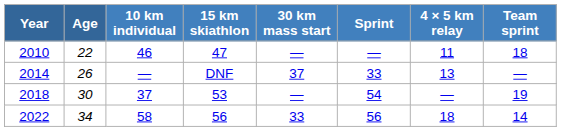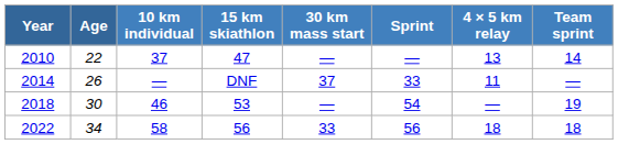 <table class="wikitable" style="font-size:95%; text-align:center; border:grey solid 1px; border-collapse:collapse; background:#ffffff;">
 <tr>
 <th style="background-color:#369; color:white; width:60px;"> Year </th>
 <th style="background-color:#369; color:white; width:40px;"> Age </th>
 <th style="background-color:#4180be; color:white; width:75px;"> 10 km <br> individual </th>
 <th style="background-color:#4180be; color:white; width:75px;"> 15 km <br> skiathlon </th>
 <th style="background-color:#4180be; color:white; width:75px;"> 30 km <br> mass start </th>
 <th style="background-color:#4180be; color:white; width:75px;"> Sprint </th>
 <th style="background-color:#4180be; color:white; width:75px;"> 4 × 5 km <br> relay </th>
 <th style="background-color:#4180be; color:white; width:75px;"> Team <br> sprint </th>
 </tr>
 <tr>
 <td><a href='#'>2010</a></td>
 <td><em>22</em></td>
-<td><a href='#'>46</a></td>
+<td><a href='#'>37</a></td>
 <td><a href='#'>47</a></td>
 <td><a href='#'>—</a></td>
 <td><a href='#'>—</a></td>
-<td><a href='#'>11</a></td>
-<td><a href='#'>18</a></td>
+<td><a href='#'>13</a></td>
+<td><a href='#'>14</a></td>
 </tr>
 <tr>
 <td><a href='#'>2014</a></td>
 <td><em>26</em></td>
 <td><a href='#'>—</a></td>
 <td><a href='#'>DNF</a></td>
 <td><a href='#'>37</a></td>
 <td><a href='#'>33</a></td>
-<td><a href='#'>13</a></td>
+<td><a href='#'>11</a></td>
 <td><a href='#'>—</a></td>
 </tr>
 <tr>
 <td><a href='#'>2018</a></td>
 <td><em>30</em></td>
-<td><a href='#'>37</a></td>
+<td><a href='#'>46</a></td>
 <td><a href='#'>53</a></td>
 <td><a href='#'>—</a></td>
 <td><a href='#'>54</a></td>
 <td><a href='#'>—</a></td>
 <td><a href='#'>19</a></td>
 </tr>
 <tr>
 <td><a href='#'>2022</a></td>
 <td><em>34</em></td>
 <td><a href='#'>58</a></td>
 <td><a href='#'>56</a></td>
 <td><a href='#'>33</a></td>
 <td><a href='#'>56</a></td>
 <td><a href='#'>18</a></td>
-<td><a href='#'>14</a></td>
+<td><a href='#'>18</a></td>
 </tr>
 </table>
